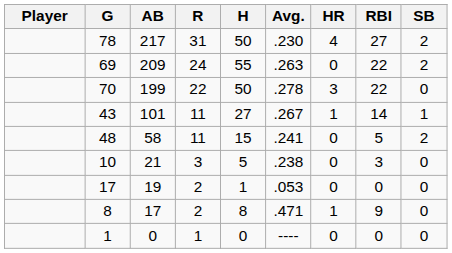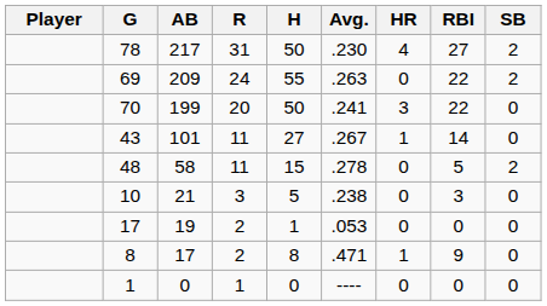 <table class="wikitable sortable">
 <tr>
 <th bgcolor="#DDDDFF" width="16%">Player</th>
 <th bgcolor="#DDDDFF" width="9%">G</th>
 <th bgcolor="#DDDDFF" width="9%">AB</th>
 <th bgcolor="#DDDDFF" width="9%">R</th>
 <th bgcolor="#DDDDFF" width="9%">H</th>
 <th bgcolor="#DDDDFF" width="9%">Avg.</th>
 <th bgcolor="#DDDDFF" width="9%">HR</th>
 <th bgcolor="#DDDDFF" width="9%">RBI</th>
 <th bgcolor="#DDDDFF" width="9%">SB</th>
 </tr>
 <tr align="center">
 <td></td>
 <td>78</td>
 <td>217</td>
 <td>31</td>
 <td>50</td>
 <td>.230</td>
 <td>4</td>
 <td>27</td>
 <td>2</td>
 </tr>
 <tr align="center">
 <td></td>
 <td>69</td>
 <td>209</td>
 <td>24</td>
 <td>55</td>
 <td>.263</td>
 <td>0</td>
 <td>22</td>
 <td>2</td>
 </tr>
 <tr align="center">
 <td></td>
 <td>70</td>
 <td>199</td>
-<td>22</td>
+<td>20</td>
 <td>50</td>
-<td>.278</td>
+<td>.241</td>
 <td>3</td>
 <td>22</td>
 <td>0</td>
 </tr>
 <tr align="center">
 <td></td>
 <td>43</td>
 <td>101</td>
 <td>11</td>
 <td>27</td>
 <td>.267</td>
 <td>1</td>
 <td>14</td>
-<td>1</td>
+<td>0</td>
 </tr>
 <tr align="center">
 <td></td>
 <td>48</td>
 <td>58</td>
 <td>11</td>
 <td>15</td>
-<td>.241</td>
+<td>.278</td>
 <td>0</td>
 <td>5</td>
 <td>2</td>
 </tr>
 <tr align="center">
 <td></td>
 <td>10</td>
 <td>21</td>
 <td>3</td>
 <td>5</td>
 <td>.238</td>
 <td>0</td>
 <td>3</td>
 <td>0</td>
 </tr>
 <tr align="center">
 <td></td>
 <td>17</td>
 <td>19</td>
 <td>2</td>
 <td>1</td>
 <td>.053</td>
 <td>0</td>
 <td>0</td>
 <td>0</td>
 </tr>
 <tr align="center">
 <td></td>
 <td>8</td>
 <td>17</td>
 <td>2</td>
 <td>8</td>
 <td>.471</td>
 <td>1</td>
 <td>9</td>
 <td>0</td>
 </tr>
 <tr align="center">
 <td></td>
 <td>1</td>
 <td>0</td>
 <td>1</td>
 <td>0</td>
 <td>----</td>
 <td>0</td>
 <td>0</td>
 <td>0</td>
 </tr>
 </table>
